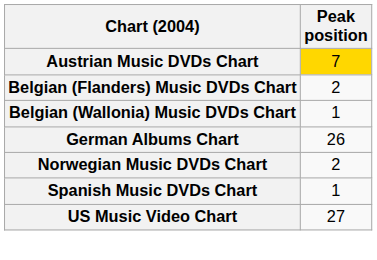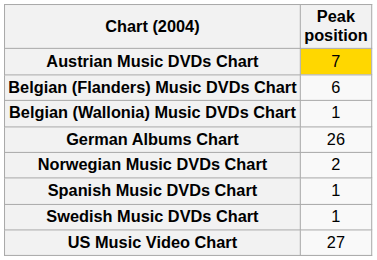 <table class="wikitable sortable plainrowheaders" style="text-align:center">
 <tr>
 <th scope="col">Chart (2004)</th>
 <th scope="col">Peak<br>position</th>
 </tr>
 <tr>
 <th scope="row">Austrian Music DVDs Chart</th>
 <td style="background: gold;">7</td>
 </tr>
 <tr>
 <th scope="row">Belgian (Flanders) Music DVDs Chart</th>
-<td>2</td>
+<td>6</td>
 </tr>
 <tr>
 <th scope="row">Belgian (Wallonia) Music DVDs Chart</th>
 <td>1</td>
 </tr>
 <tr>
 <th scope="row">German Albums Chart</th>
 <td>26</td>
 </tr>
 <tr>
 <th scope="row">Norwegian Music DVDs Chart</th>
 <td>2</td>
 </tr>
 <tr>
 <th scope="row">Spanish Music DVDs Chart</th>
 <td>1</td>
 </tr>
 <tr>
+<th scope="row">Swedish Music DVDs Chart</th>
+<td>1</td>
+</tr>
+<tr>
 <th scope="row">US Music Video Chart</th>
 <td>27</td>
 </tr>
 </table>
